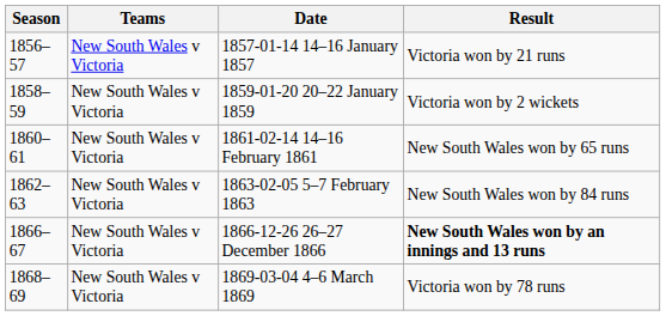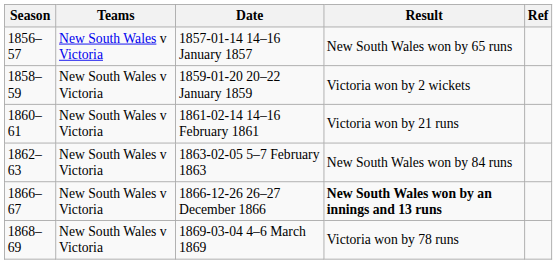 <table class="wikitable sortable" style="font-size: 95%">
 <tr>
 <th>Season</th>
 <th>Teams</th>
 <th>Date</th>
 <th>Result</th>
+<th>Ref</th>
 </tr>
 <tr>
 <td>1856–57</td>
 <td><a href='#'>New South Wales</a> v <a href='#'>Victoria</a></td>
 <td><span>1857-01-14</span> 14–16 January 1857</td>
-<td>Victoria won by 21 runs</td>
+<td>New South Wales won by 65 runs</td>
+<td></td>
 </tr>
 <tr>
 <td>1858–59</td>
 <td>New South Wales v Victoria</td>
 <td><span>1859-01-20</span> 20–22 January 1859</td>
 <td>Victoria won by 2 wickets</td>
+<td></td>
 </tr>
 <tr>
 <td>1860–61</td>
 <td>New South Wales v Victoria</td>
 <td><span>1861-02-14</span> 14–16 February 1861</td>
-<td>New South Wales won by 65 runs</td>
+<td>Victoria won by 21 runs</td>
+<td></td>
 </tr>
 <tr>
 <td>1862–63</td>
 <td>New South Wales v Victoria</td>
 <td><span>1863-02-05</span> 5–7 February 1863</td>
 <td>New South Wales won by 84 runs</td>
+<td></td>
 </tr>
 <tr>
 <td>1866–67</td>
 <td>New South Wales v Victoria</td>
 <td><span>1866-12-26</span> 26–27 December 1866</td>
 <td><strong>New South Wales won by an innings and 13 runs</strong></td>
+<td></td>
 </tr>
 <tr>
 <td>1868–69</td>
 <td>New South Wales v Victoria</td>
 <td><span>1869-03-04</span> 4–6 March 1869</td>
 <td>Victoria won by 78 runs</td>
+<td></td>
 </tr>
 </table>
